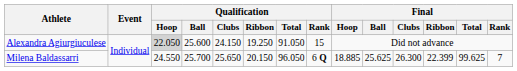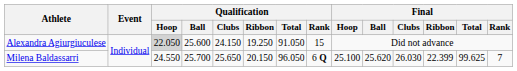 <table class=wikitable style="font-size:90%">
 <tr>
 <th rowspan=2>Athlete</th>
 <th rowspan=2>Event</th>
 <th colspan=6>Qualification</th>
 <th colspan=6>Final</th>
 </tr>
 <tr style="font-size:95%">
 <th>Hoop</th>
 <th>Ball</th>
 <th>Clubs</th>
 <th>Ribbon</th>
 <th>Total</th>
 <th>Rank</th>
 <th>Hoop</th>
 <th>Ball</th>
 <th>Clubs</th>
 <th>Ribbon</th>
 <th>Total</th>
 <th>Rank</th>
 </tr>
 <tr align=center>
 <td align=left><a href='#'>Alexandra Agiurgiuculese</a></td>
 <td align=left rowspan=2><a href='#'>Individual</a></td>
 <td style="background: lightgrey;">22.050</td>
 <td>25.600</td>
 <td>24.150</td>
 <td>19.250</td>
 <td>91.050</td>
 <td>15</td>
 <td colspan="6">Did not advance</td>
 </tr>
 <tr align=center>
 <td align=left><a href='#'>Milena Baldassarri</a></td>
 <td>24.550</td>
 <td>25.700</td>
 <td>25.650</td>
 <td>20.150</td>
 <td>96.050</td>
 <td>6 <strong>Q</strong></td>
-<td>18.885</td>
-<td>25.625</td>
-<td>26.300</td>
+<td>25.100</td>
+<td>25.620</td>
+<td>26.030</td>
 <td>22.399</td>
 <td>99.625</td>
 <td>7</td>
 </tr>
 </table>
